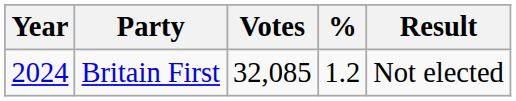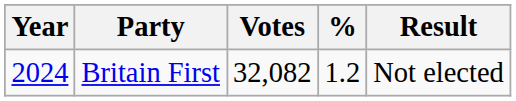 <table class="wikitable">
 <tr>
 <th>Year</th>
 <th>Party</th>
 <th>Votes</th>
 <th>%</th>
 <th>Result</th>
 </tr>
 <tr>
 <td><a href='#'>2024</a></td>
 <td><a href='#'>Britain First</a></td>
-<td>32,085</td>
+<td>32,082</td>
 <td>1.2</td>
 <td>Not elected</td>
 </tr>
 </table>
